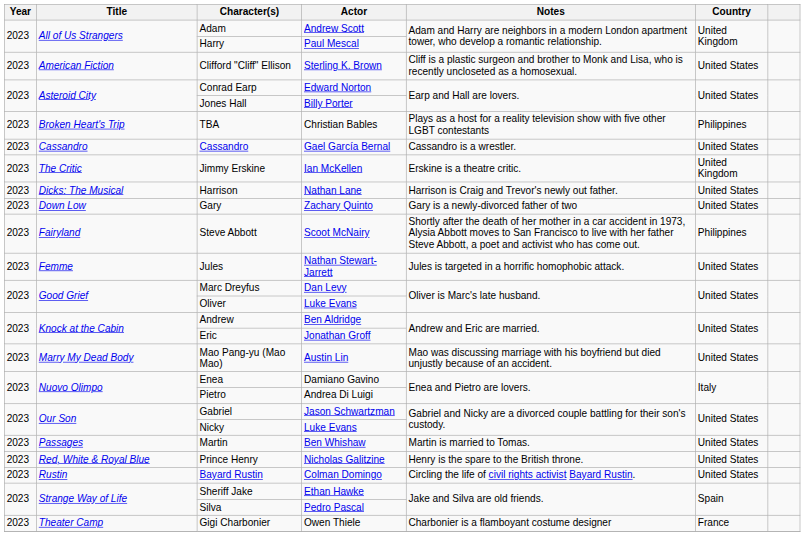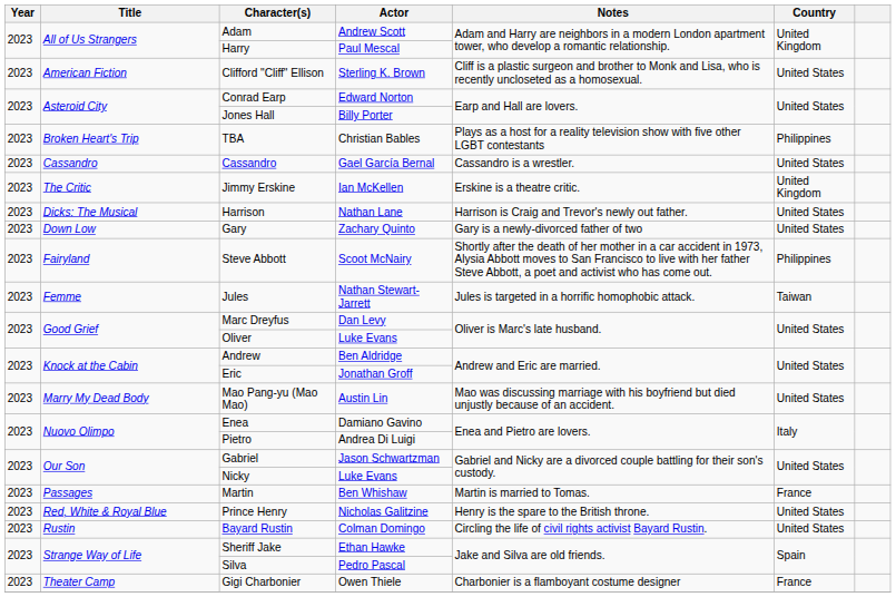 <table class="wikitable sortable" style="width: 100%">
 <tr>
 <th style="width:4%;">Year</th>
 <th style="width:20%;">Title</th>
 <th style="width:13%;">Character(s)</th>
 <th style="width:13%;">Actor</th>
 <th style="width:36%;">Notes</th>
 <th style="width:9%;">Country</th>
 <th style="width:4%;" class="unsortable"></th>
 </tr>
 <tr>
 <td rowspan="2">2023</td>
 <td rowspan="2"><em><a href='#'>All of Us Strangers</a></em></td>
 <td>Adam</td>
 <td><a href='#'>Andrew Scott</a></td>
 <td rowspan="2">Adam and Harry are neighbors in a modern London apartment tower, who develop a romantic relationship.</td>
 <td rowspan="2">United Kingdom</td>
 <td rowspan="2"></td>
 </tr>
 <tr>
 <td>Harry</td>
 <td><a href='#'>Paul Mescal</a></td>
 </tr>
 <tr>
 <td>2023</td>
 <td><em><a href='#'>American Fiction</a></em></td>
 <td>Clifford "Cliff" Ellison</td>
 <td><a href='#'>Sterling K. Brown</a></td>
 <td>Cliff is a plastic surgeon and brother to Monk and Lisa, who is recently uncloseted as a homosexual.</td>
 <td>United States</td>
 <td></td>
 </tr>
 <tr>
 <td rowspan="2">2023</td>
 <td rowspan="2"><em><a href='#'>Asteroid City</a></em></td>
 <td>Conrad Earp</td>
 <td><a href='#'>Edward Norton</a></td>
 <td rowspan="2">Earp and Hall are lovers.</td>
 <td rowspan="2">United States</td>
 <td rowspan="2"></td>
 </tr>
 <tr>
 <td>Jones Hall</td>
 <td><a href='#'>Billy Porter</a></td>
 </tr>
 <tr>
 <td>2023</td>
 <td><em><a href='#'>Broken Heart's Trip</a></em></td>
 <td>TBA</td>
 <td>Christian Bables</td>
 <td>Plays as a host for a reality television show with five other LGBT contestants</td>
 <td>Philippines</td>
 <td></td>
 </tr>
 <tr>
 <td>2023</td>
 <td><em><a href='#'>Cassandro</a></em></td>
 <td><a href='#'>Cassandro</a></td>
 <td><a href='#'>Gael García Bernal</a></td>
 <td>Cassandro is a wrestler.</td>
 <td>United States</td>
 <td></td>
 </tr>
 <tr>
 <td>2023</td>
 <td><em><a href='#'>The Critic</a></em></td>
 <td>Jimmy Erskine</td>
 <td><a href='#'>Ian McKellen</a></td>
 <td>Erskine is a theatre critic.</td>
 <td>United Kingdom</td>
 <td></td>
 </tr>
 <tr>
 <td>2023</td>
 <td><em><a href='#'>Dicks: The Musical</a></em></td>
 <td>Harrison</td>
 <td><a href='#'>Nathan Lane</a></td>
 <td>Harrison is Craig and Trevor's newly out father.</td>
 <td>United States</td>
 <td></td>
 </tr>
 <tr>
 <td>2023</td>
 <td><em><a href='#'>Down Low</a></em></td>
 <td>Gary</td>
 <td><a href='#'>Zachary Quinto</a></td>
 <td>Gary is a newly-divorced father of two</td>
 <td>United States</td>
 <td></td>
 </tr>
 <tr>
 <td>2023</td>
 <td><em><a href='#'>Fairyland</a></em></td>
 <td>Steve Abbott</td>
 <td><a href='#'>Scoot McNairy</a></td>
 <td>Shortly after the death of her mother in a car accident in 1973, Alysia Abbott moves to San Francisco to live with her father Steve Abbott, a poet and activist who has come out.</td>
 <td>Philippines</td>
 <td></td>
 </tr>
 <tr>
 <td>2023</td>
 <td><em><a href='#'>Femme</a></em></td>
 <td>Jules</td>
 <td><a href='#'>Nathan Stewart-Jarrett</a></td>
 <td>Jules is targeted in a horrific homophobic attack.</td>
-<td>United States</td>
+<td>Taiwan</td>
 <td></td>
 </tr>
 <tr>
 <td rowspan="2">2023</td>
 <td rowspan="2"><em><a href='#'>Good Grief</a></em></td>
 <td>Marc Dreyfus</td>
 <td><a href='#'>Dan Levy</a></td>
 <td rowspan="2">Oliver is Marc's late husband.</td>
 <td rowspan="2">United States</td>
 <td rowspan="2"></td>
 </tr>
 <tr>
 <td>Oliver</td>
 <td><a href='#'>Luke Evans</a></td>
 </tr>
 <tr>
 <td rowspan="2">2023</td>
 <td rowspan="2"><em><a href='#'>Knock at the Cabin</a></em></td>
 <td>Andrew</td>
 <td><a href='#'>Ben Aldridge</a></td>
 <td rowspan="2">Andrew and Eric are married.</td>
 <td rowspan="2">United States</td>
 <td rowspan="2"></td>
 </tr>
 <tr>
 <td>Eric</td>
 <td><a href='#'>Jonathan Groff</a></td>
 </tr>
 <tr>
 <td>2023</td>
 <td><em><a href='#'>Marry My Dead Body</a></em></td>
 <td>Mao Pang-yu (Mao Mao)</td>
 <td><a href='#'>Austin Lin</a></td>
 <td>Mao was discussing marriage with his boyfriend but died unjustly because of an accident.</td>
 <td>United States</td>
 <td></td>
 </tr>
 <tr>
 <td rowspan="2">2023</td>
 <td rowspan="2"><em><a href='#'>Nuovo Olimpo</a></em></td>
 <td>Enea</td>
 <td>Damiano Gavino</td>
 <td rowspan="2">Enea and Pietro are lovers.</td>
 <td rowspan="2">Italy</td>
 <td rowspan="2"></td>
 </tr>
 <tr>
 <td>Pietro</td>
 <td>Andrea Di Luigi</td>
 </tr>
 <tr>
 <td rowspan='2'>2023</td>
 <td rowspan='2'><em><a href='#'>Our Son</a></em></td>
 <td>Gabriel</td>
 <td><a href='#'>Jason Schwartzman</a></td>
 <td rowspan='2'>Gabriel and Nicky are a divorced couple battling for their son's custody.</td>
 <td rowspan='2'>United States</td>
 <td rowspan='2'></td>
 </tr>
 <tr>
 <td>Nicky</td>
 <td><a href='#'>Luke Evans</a></td>
 </tr>
 <tr>
 <td>2023</td>
 <td><em><a href='#'>Passages</a></em></td>
 <td>Martin</td>
 <td><a href='#'>Ben Whishaw</a></td>
 <td>Martin is married to Tomas.</td>
-<td>United States</td>
+<td>France</td>
 <td></td>
 </tr>
 <tr>
 <td>2023</td>
 <td><em><a href='#'>Red, White & Royal Blue</a></em></td>
 <td>Prince Henry</td>
 <td><a href='#'>Nicholas Galitzine</a></td>
 <td>Henry is the spare to the British throne.</td>
 <td>United States</td>
 <td></td>
 </tr>
 <tr>
 <td>2023</td>
 <td><em><a href='#'>Rustin</a></em></td>
 <td><a href='#'>Bayard Rustin</a></td>
 <td><a href='#'>Colman Domingo</a></td>
 <td>Circling the life of <a href='#'>civil rights activist</a> <a href='#'>Bayard Rustin</a>.</td>
 <td>United States</td>
 <td></td>
 </tr>
 <tr>
 <td rowspan="2">2023</td>
 <td rowspan="2"><em><a href='#'>Strange Way of Life</a></em></td>
 <td>Sheriff Jake</td>
 <td><a href='#'>Ethan Hawke</a></td>
 <td rowspan="2">Jake and Silva are old friends.</td>
 <td rowspan="2">Spain</td>
 <td rowspan="2"></td>
 </tr>
 <tr>
 <td>Silva</td>
 <td><a href='#'>Pedro Pascal</a></td>
 </tr>
 <tr>
 <td>2023</td>
 <td><em><a href='#'>Theater Camp</a></em></td>
 <td>Gigi Charbonier</td>
 <td>Owen Thiele</td>
 <td>Charbonier is a flamboyant costume designer</td>
 <td>France</td>
 <td></td>
 </tr>
 <tr>
 </tr>
 </table>
